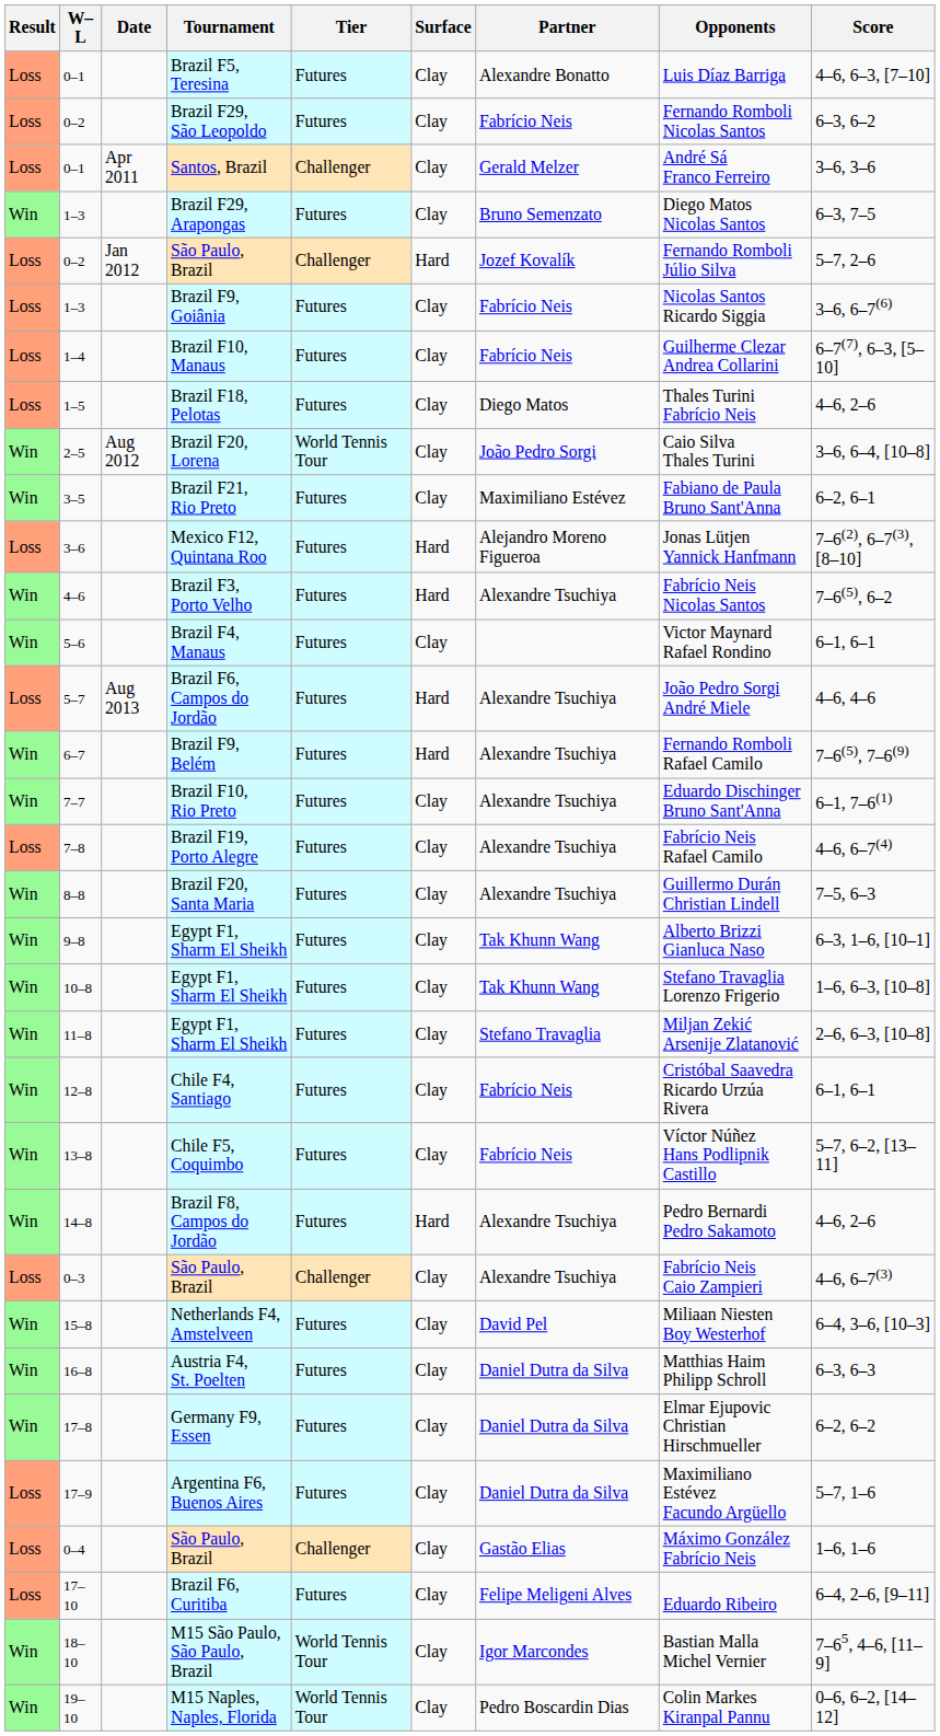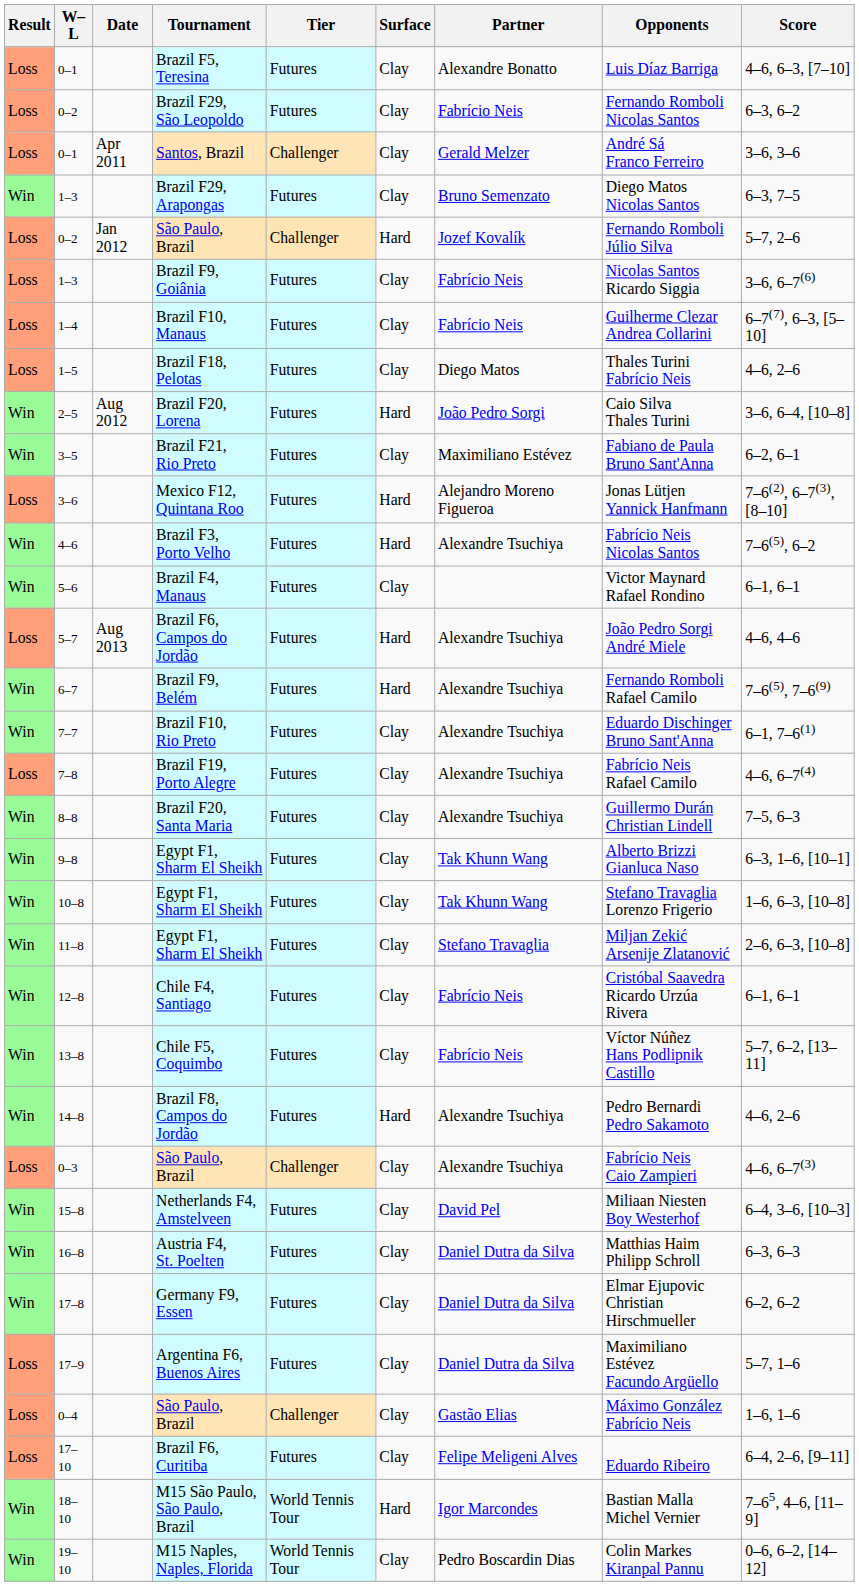 <table class="sortable wikitable">
 <tr>
 <th>Result</th>
 <th class="unsortable">W–L</th>
 <th>Date</th>
 <th>Tournament</th>
 <th>Tier</th>
 <th>Surface</th>
 <th>Partner</th>
 <th>Opponents</th>
 <th class="unsortable">Score</th>
 </tr>
 <tr>
 <td bgcolor=FFA07A>Loss</td>
 <td><small>0–1</small></td>
 <td></td>
 <td style="background:#cffcff;">Brazil F5,<br><a href='#'>Teresina</a></td>
 <td style="background:#cffcff;">Futures</td>
 <td>Clay</td>
 <td> Alexandre Bonatto</td>
 <td> <a href='#'>Luis Díaz Barriga</a><br></td>
 <td>4–6, 6–3, [7–10]</td>
 </tr>
 <tr>
 <td bgcolor=FFA07A>Loss</td>
 <td><small>0–2</small></td>
 <td></td>
 <td style="background:#cffcff;">Brazil F29,<br><a href='#'>São Leopoldo</a></td>
 <td style="background:#cffcff;">Futures</td>
 <td>Clay</td>
 <td> <a href='#'>Fabrício Neis</a></td>
 <td> <a href='#'>Fernando Romboli</a><br> <a href='#'>Nicolas Santos</a></td>
 <td>6–3, 6–2</td>
 </tr>
 <tr>
 <td bgcolor=FFA07A>Loss</td>
 <td><small>0–1</small></td>
 <td>Apr 2011</td>
 <td style="background:moccasin;"><a href='#'>Santos</a>, Brazil</td>
 <td style="background:moccasin;">Challenger</td>
 <td>Clay</td>
 <td> <a href='#'>Gerald Melzer</a></td>
 <td> <a href='#'>André Sá</a> <br>  <a href='#'>Franco Ferreiro</a></td>
 <td>3–6, 3–6</td>
 </tr>
 <tr>
 <td bgcolor=98fb98>Win</td>
 <td><small>1–3</small></td>
 <td></td>
 <td style="background:#cffcff;">Brazil F29,<br><a href='#'>Arapongas</a></td>
 <td style="background:#cffcff;">Futures</td>
 <td>Clay</td>
 <td> <a href='#'>Bruno Semenzato</a></td>
 <td> Diego Matos<br> <a href='#'>Nicolas Santos</a></td>
 <td>6–3, 7–5</td>
 </tr>
 <tr>
 <td bgcolor=FFA07A>Loss</td>
 <td><small>0–2</small></td>
 <td>Jan 2012</td>
 <td style="background:moccasin;"><a href='#'>São Paulo</a>, Brazil</td>
 <td style="background:moccasin;">Challenger</td>
 <td>Hard</td>
 <td> <a href='#'>Jozef Kovalík</a></td>
 <td> <a href='#'>Fernando Romboli</a><br> <a href='#'>Júlio Silva</a></td>
 <td>5–7, 2–6</td>
 </tr>
 <tr>
 <td bgcolor=FFA07A>Loss</td>
 <td><small>1–3</small></td>
 <td></td>
 <td style="background:#cffcff;">Brazil F9,<br><a href='#'>Goiânia</a></td>
 <td style="background:#cffcff;">Futures</td>
 <td>Clay</td>
 <td> <a href='#'>Fabrício Neis</a></td>
 <td> <a href='#'>Nicolas Santos</a><br> Ricardo Siggia</td>
 <td>3–6, 6–7<sup>(6)</sup></td>
 </tr>
 <tr>
 <td bgcolor=FFA07A>Loss</td>
 <td><small>1–4</small></td>
 <td></td>
 <td style="background:#cffcff;">Brazil F10,<br><a href='#'>Manaus</a></td>
 <td style="background:#cffcff;">Futures</td>
 <td>Clay</td>
 <td> <a href='#'>Fabrício Neis</a></td>
 <td> <a href='#'>Guilherme Clezar</a><br> <a href='#'>Andrea Collarini</a></td>
 <td>6–7<sup>(7)</sup>, 6–3, [5–10]</td>
 </tr>
 <tr>
 <td bgcolor=FFA07A>Loss</td>
 <td><small>1–5</small></td>
 <td></td>
 <td style="background:#cffcff;">Brazil F18,<br><a href='#'>Pelotas</a></td>
 <td style="background:#cffcff;">Futures</td>
 <td>Clay</td>
 <td> Diego Matos</td>
 <td> Thales Turini<br> <a href='#'>Fabrício Neis</a></td>
 <td>4–6, 2–6</td>
 </tr>
 <tr>
 <td bgcolor=98FB98>Win</td>
 <td><small>2–5</small></td>
 <td>Aug 2012</td>
 <td style="background:#cffcff;">Brazil F20,<br><a href='#'>Lorena</a></td>
-<td style="background:#cffcff;">World Tennis Tour</td>
-<td>Clay</td>
+<td style="background:#cffcff;">Futures</td>
+<td>Hard</td>
 <td> <a href='#'>João Pedro Sorgi</a></td>
 <td> Caio Silva<br> Thales Turini</td>
 <td>3–6, 6–4, [10–8]</td>
 </tr>
 <tr>
 <td bgcolor=98fb98>Win</td>
 <td><small>3–5</small></td>
 <td></td>
 <td style="background:#cffcff;">Brazil F21,<br><a href='#'>Rio Preto</a></td>
 <td style="background:#cffcff;">Futures</td>
 <td>Clay</td>
 <td> Maximiliano Estévez</td>
 <td> <a href='#'>Fabiano de Paula</a><br> <a href='#'>Bruno Sant'Anna</a></td>
 <td>6–2, 6–1</td>
 </tr>
 <tr>
 <td bgcolor=FFA07A>Loss</td>
 <td><small>3–6</small></td>
 <td></td>
 <td style="background:#cffcff;">Mexico F12,<br><a href='#'>Quintana Roo</a></td>
 <td style="background:#cffcff;">Futures</td>
 <td>Hard</td>
 <td> Alejandro Moreno Figueroa</td>
 <td> Jonas Lütjen<br> <a href='#'>Yannick Hanfmann</a></td>
 <td>7–6<sup>(2)</sup>, 6–7<sup>(3)</sup>, [8–10]</td>
 </tr>
 <tr>
 <td bgcolor=98FB98>Win</td>
 <td><small>4–6</small></td>
 <td></td>
 <td style="background:#cffcff;">Brazil F3,<br><a href='#'>Porto Velho</a></td>
 <td style="background:#cffcff;">Futures</td>
 <td>Hard</td>
 <td> Alexandre Tsuchiya</td>
 <td> <a href='#'>Fabrício Neis</a><br> <a href='#'>Nicolas Santos</a></td>
 <td>7–6<sup>(5)</sup>, 6–2</td>
 </tr>
 <tr>
 <td bgcolor=98fb98>Win</td>
 <td><small>5–6</small></td>
 <td></td>
 <td style="background:#cffcff;">Brazil F4,<br><a href='#'>Manaus</a></td>
 <td style="background:#cffcff;">Futures</td>
 <td>Clay</td>
 <td></td>
 <td> Victor Maynard<br> Rafael Rondino</td>
 <td>6–1, 6–1</td>
 </tr>
 <tr>
 <td style="background:#ffa07a;">Loss</td>
 <td><small>5–7</small></td>
 <td>Aug 2013</td>
 <td style="background:#cffcff;">Brazil F6,<br><a href='#'>Campos do Jordão</a></td>
 <td style="background:#cffcff;">Futures</td>
 <td>Hard</td>
 <td> Alexandre Tsuchiya</td>
 <td> <a href='#'>João Pedro Sorgi</a><br> <a href='#'>André Miele</a></td>
 <td>4–6, 4–6</td>
 </tr>
 <tr>
 <td bgcolor=98fb98>Win</td>
 <td><small>6–7</small></td>
 <td></td>
 <td style="background:#cffcff;">Brazil F9,<br><a href='#'>Belém</a></td>
 <td style="background:#cffcff;">Futures</td>
 <td>Hard</td>
 <td> Alexandre Tsuchiya</td>
 <td> <a href='#'>Fernando Romboli</a><br> Rafael Camilo</td>
 <td>7–6<sup>(5)</sup>, 7–6<sup>(9)</sup></td>
 </tr>
 <tr>
 <td bgcolor=98fb98>Win</td>
 <td><small>7–7</small></td>
 <td></td>
 <td style="background:#cffcff;">Brazil F10,<br><a href='#'>Rio Preto</a></td>
 <td style="background:#cffcff;">Futures</td>
 <td>Clay</td>
 <td> Alexandre Tsuchiya</td>
 <td> <a href='#'>Eduardo Dischinger</a><br> <a href='#'>Bruno Sant'Anna</a></td>
 <td>6–1, 7–6<sup>(1)</sup></td>
 </tr>
 <tr>
 <td bgcolor=FFA07A>Loss</td>
 <td><small>7–8</small></td>
 <td></td>
 <td style="background:#cffcff;">Brazil F19,<br><a href='#'>Porto Alegre</a></td>
 <td style="background:#cffcff;">Futures</td>
 <td>Clay</td>
 <td> Alexandre Tsuchiya</td>
 <td> <a href='#'>Fabrício Neis</a><br> Rafael Camilo</td>
 <td>4–6, 6–7<sup>(4)</sup></td>
 </tr>
 <tr>
 <td bgcolor=98fb98>Win</td>
 <td><small>8–8</small></td>
 <td></td>
 <td style="background:#cffcff;">Brazil F20,<br><a href='#'>Santa Maria</a></td>
 <td style="background:#cffcff;">Futures</td>
 <td>Clay</td>
 <td> Alexandre Tsuchiya</td>
 <td> <a href='#'>Guillermo Durán</a><br> <a href='#'>Christian Lindell</a></td>
 <td>7–5, 6–3</td>
 </tr>
 <tr>
 <td bgcolor=98fb98>Win</td>
 <td><small>9–8</small></td>
 <td></td>
 <td style="background:#cffcff;">Egypt F1,<br><a href='#'>Sharm El Sheikh</a></td>
 <td style="background:#cffcff;">Futures</td>
 <td>Clay</td>
 <td> <a href='#'>Tak Khunn Wang</a></td>
 <td> <a href='#'>Alberto Brizzi</a><br> <a href='#'>Gianluca Naso</a></td>
 <td>6–3, 1–6, [10–1]</td>
 </tr>
 <tr>
 <td bgcolor=98FB98>Win</td>
 <td><small>10–8</small></td>
 <td></td>
 <td style="background:#cffcff;">Egypt F1,<br><a href='#'>Sharm El Sheikh</a></td>
 <td style="background:#cffcff;">Futures</td>
 <td>Clay</td>
 <td> <a href='#'>Tak Khunn Wang</a></td>
 <td> <a href='#'>Stefano Travaglia</a><br> Lorenzo Frigerio</td>
 <td>1–6, 6–3, [10–8]</td>
 </tr>
 <tr>
 <td bgcolor=98FB98>Win</td>
 <td><small>11–8</small></td>
 <td></td>
 <td style="background:#cffcff;">Egypt F1,<br><a href='#'>Sharm El Sheikh</a></td>
 <td style="background:#cffcff;">Futures</td>
 <td>Clay</td>
 <td> <a href='#'>Stefano Travaglia</a></td>
 <td> <a href='#'>Miljan Zekić</a><br> <a href='#'>Arsenije Zlatanović</a></td>
 <td>2–6, 6–3, [10–8]</td>
 </tr>
 <tr>
 <td bgcolor=98fb98>Win</td>
 <td><small>12–8</small></td>
 <td></td>
 <td style="background:#cffcff;">Chile F4,<br><a href='#'>Santiago</a></td>
 <td style="background:#cffcff;">Futures</td>
 <td>Clay</td>
 <td> <a href='#'>Fabrício Neis</a></td>
 <td> <a href='#'>Cristóbal Saavedra</a><br> Ricardo Urzúa Rivera</td>
 <td>6–1, 6–1</td>
 </tr>
 <tr>
 <td bgcolor=98fb98>Win</td>
 <td><small>13–8</small></td>
 <td></td>
 <td style="background:#cffcff;">Chile F5,<br><a href='#'>Coquimbo</a></td>
 <td style="background:#cffcff;">Futures</td>
 <td>Clay</td>
 <td> <a href='#'>Fabrício Neis</a></td>
 <td> Víctor Núñez<br> <a href='#'>Hans Podlipnik Castillo</a></td>
 <td>5–7, 6–2, [13–11]</td>
 </tr>
 <tr>
 <td bgcolor=98fb98>Win</td>
 <td><small>14–8</small></td>
 <td></td>
 <td style="background:#cffcff;">Brazil F8,<br><a href='#'>Campos do Jordão</a></td>
 <td style="background:#cffcff;">Futures</td>
 <td>Hard</td>
 <td> Alexandre Tsuchiya</td>
 <td> Pedro Bernardi<br> <a href='#'>Pedro Sakamoto</a></td>
 <td>4–6, 2–6</td>
 </tr>
 <tr>
 <td bgcolor=FFA07A>Loss</td>
 <td><small>0–3</small></td>
 <td></td>
 <td style="background:moccasin;"><a href='#'>São Paulo</a>, Brazil</td>
 <td style="background:moccasin;">Challenger</td>
 <td>Clay</td>
 <td> Alexandre Tsuchiya</td>
 <td> <a href='#'>Fabrício Neis</a><br> <a href='#'>Caio Zampieri</a></td>
 <td>4–6, 6–7<sup>(3)</sup></td>
 </tr>
 <tr>
 <td bgcolor=98fb98>Win</td>
 <td><small>15–8</small></td>
 <td></td>
 <td style="background:#cffcff;">Netherlands F4,<br><a href='#'>Amstelveen</a></td>
 <td style="background:#cffcff;">Futures</td>
 <td>Clay</td>
 <td> <a href='#'>David Pel</a></td>
 <td> Miliaan Niesten<br> <a href='#'>Boy Westerhof</a></td>
 <td>6–4, 3–6, [10–3]</td>
 </tr>
 <tr>
 <td bgcolor=98fb98>Win</td>
 <td><small>16–8</small></td>
 <td></td>
 <td style="background:#cffcff;">Austria F4,<br><a href='#'>St. Poelten</a></td>
 <td style="background:#cffcff;">Futures</td>
 <td>Clay</td>
 <td> <a href='#'>Daniel Dutra da Silva</a></td>
 <td> Matthias Haim<br> Philipp Schroll</td>
 <td>6–3, 6–3</td>
 </tr>
 <tr>
 <td bgcolor=98fb98>Win</td>
 <td><small>17–8</small></td>
 <td></td>
 <td style="background:#cffcff;">Germany F9,<br><a href='#'>Essen</a></td>
 <td style="background:#cffcff;">Futures</td>
 <td>Clay</td>
 <td> <a href='#'>Daniel Dutra da Silva</a></td>
 <td> Elmar Ejupovic<br> Christian Hirschmueller</td>
 <td>6–2, 6–2</td>
 </tr>
 <tr>
 <td bgcolor=FFA07A>Loss</td>
 <td><small>17–9</small></td>
 <td></td>
 <td style="background:#cffcff;">Argentina F6,<br><a href='#'>Buenos Aires</a></td>
 <td style="background:#cffcff;">Futures</td>
 <td>Clay</td>
 <td> <a href='#'>Daniel Dutra da Silva</a></td>
 <td> Maximiliano Estévez<br> <a href='#'>Facundo Argüello</a></td>
 <td>5–7, 1–6</td>
 </tr>
 <tr>
 <td bgcolor=FFA07A>Loss</td>
 <td><small>0–4</small></td>
 <td></td>
 <td style="background:moccasin;"><a href='#'>São Paulo</a>, Brazil</td>
 <td style="background:moccasin;">Challenger</td>
 <td>Clay</td>
 <td> <a href='#'>Gastão Elias</a></td>
 <td> <a href='#'>Máximo González</a><br> <a href='#'>Fabrício Neis</a></td>
 <td>1–6, 1–6</td>
 </tr>
 <tr>
 <td bgcolor=FFA07A>Loss</td>
 <td><small>17–10</small></td>
 <td></td>
 <td style="background:#cffcff;">Brazil F6,<br><a href='#'>Curitiba</a></td>
 <td style="background:#cffcff;">Futures</td>
 <td>Clay</td>
 <td> <a href='#'>Felipe Meligeni Alves</a></td>
 <td><br> <a href='#'>Eduardo Ribeiro</a></td>
 <td>6–4, 2–6, [9–11]</td>
 </tr>
 <tr>
 <td bgcolor=98fb98>Win</td>
 <td><small>18–10</small></td>
 <td></td>
 <td style="background:#cffcff;">M15 São Paulo,<br><a href='#'>São Paulo</a>, Brazil</td>
 <td style="background:#cffcff;">World Tennis Tour</td>
-<td>Clay</td>
+<td>Hard</td>
 <td> <a href='#'>Igor Marcondes</a></td>
 <td> Bastian Malla<br> Michel Vernier</td>
 <td>7–6<sup>5</sup>, 4–6, [11–9]</td>
 </tr>
 <tr>
 <td bgcolor=98fb98>Win</td>
 <td><small>19–10</small></td>
 <td></td>
 <td style="background:#cffcff;">M15 Naples,<br><a href='#'>Naples, Florida</a></td>
 <td style="background:#cffcff;">World Tennis Tour</td>
 <td>Clay</td>
 <td> Pedro Boscardin Dias</td>
 <td> Colin Markes<br> <a href='#'>Kiranpal Pannu</a></td>
 <td>0–6, 6–2, [14–12]</td>
 </tr>
 </table>
